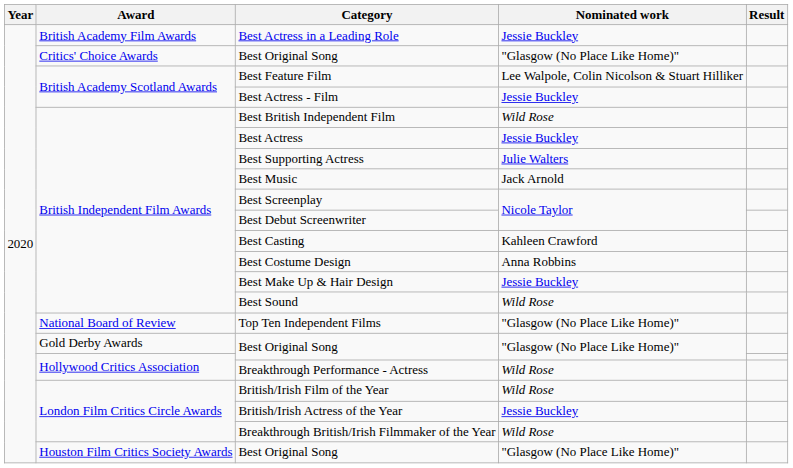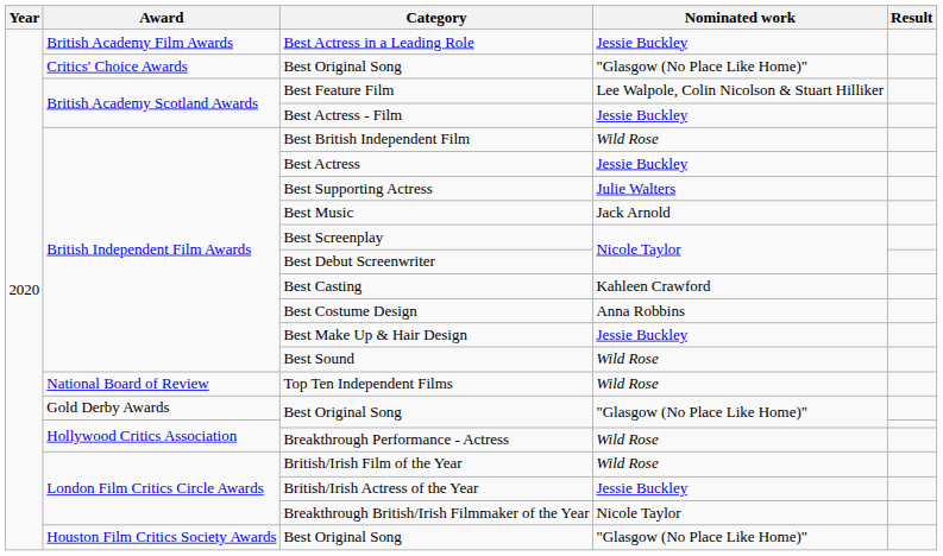 <table class="wikitable sortable">
 <tr>
 <th>Year</th>
 <th>Award</th>
 <th>Category</th>
 <th>Nominated work</th>
 <th>Result</th>
 </tr>
 <tr>
 <td rowspan="22">2020</td>
 <td><a href='#'>British Academy Film Awards</a></td>
 <td><a href='#'>Best Actress in a Leading Role</a></td>
 <td><a href='#'>Jessie Buckley</a></td>
 <td></td>
 </tr>
 <tr>
 <td><a href='#'>Critics' Choice Awards</a></td>
 <td>Best Original Song</td>
 <td>"Glasgow (No Place Like Home)"</td>
 <td></td>
 </tr>
 <tr>
 <td rowspan="2"><a href='#'>British Academy Scotland Awards</a></td>
 <td>Best Feature Film</td>
 <td>Lee Walpole, Colin Nicolson & Stuart Hilliker</td>
 <td></td>
 </tr>
 <tr>
 <td>Best Actress - Film</td>
 <td><a href='#'>Jessie Buckley</a></td>
 <td></td>
 </tr>
 <tr>
 <td rowspan="10"><a href='#'>British Independent Film Awards</a></td>
 <td>Best British Independent Film</td>
 <td><em>Wild Rose</em></td>
 <td></td>
 </tr>
 <tr>
 <td>Best Actress</td>
 <td><a href='#'>Jessie Buckley</a></td>
 <td></td>
 </tr>
 <tr>
 <td>Best Supporting Actress</td>
 <td><a href='#'>Julie Walters</a></td>
 <td></td>
 </tr>
 <tr>
 <td>Best Music</td>
 <td>Jack Arnold</td>
 <td></td>
 </tr>
 <tr>
 <td>Best Screenplay</td>
 <td rowspan="2"><a href='#'>Nicole Taylor</a></td>
 <td></td>
 </tr>
 <tr>
 <td>Best Debut Screenwriter</td>
 <td></td>
 </tr>
 <tr>
 <td>Best Casting</td>
 <td>Kahleen Crawford</td>
 <td></td>
 </tr>
 <tr>
 <td>Best Costume Design</td>
 <td>Anna Robbins</td>
 <td></td>
 </tr>
 <tr>
 <td>Best Make Up & Hair Design</td>
 <td><a href='#'>Jessie Buckley</a></td>
 <td></td>
 </tr>
 <tr>
 <td>Best Sound</td>
 <td><em>Wild Rose</em></td>
 <td></td>
 </tr>
 <tr>
 <td><a href='#'>National Board of Review</a></td>
 <td>Top Ten Independent Films</td>
-<td>"Glasgow (No Place Like Home)"</td>
+<td><em>Wild Rose</em></td>
 <td></td>
 </tr>
 <tr>
 <td>Gold Derby Awards</td>
 <td rowspan="2">Best Original Song</td>
 <td rowspan="2">"Glasgow (No Place Like Home)"</td>
 <td></td>
 </tr>
 <tr>
 <td rowspan="2"><a href='#'>Hollywood Critics Association</a></td>
 <td></td>
 </tr>
 <tr>
 <td>Breakthrough Performance - Actress</td>
 <td><em>Wild Rose</em></td>
 <td></td>
 </tr>
 <tr>
 <td rowspan="3"><a href='#'>London Film Critics Circle Awards</a></td>
 <td>British/Irish Film of the Year</td>
 <td><em>Wild Rose</em></td>
 <td></td>
 </tr>
 <tr>
 <td>British/Irish Actress of the Year</td>
 <td><a href='#'>Jessie Buckley</a></td>
 <td></td>
 </tr>
 <tr>
 <td>Breakthrough British/Irish Filmmaker of the Year</td>
-<td><em>Wild Rose</em></td>
+<td>Nicole Taylor</td>
 <td></td>
 </tr>
 <tr>
 <td><a href='#'>Houston Film Critics Society Awards</a></td>
 <td>Best Original Song</td>
 <td>"Glasgow (No Place Like Home)"</td>
 <td></td>
 </tr>
 </table>
